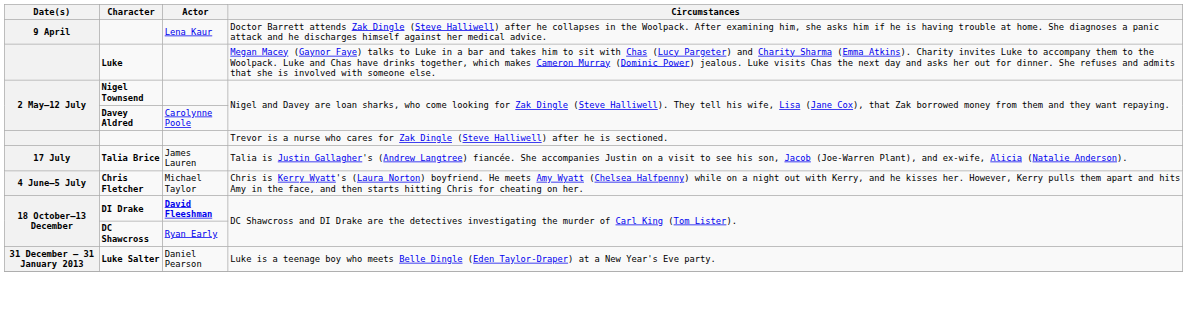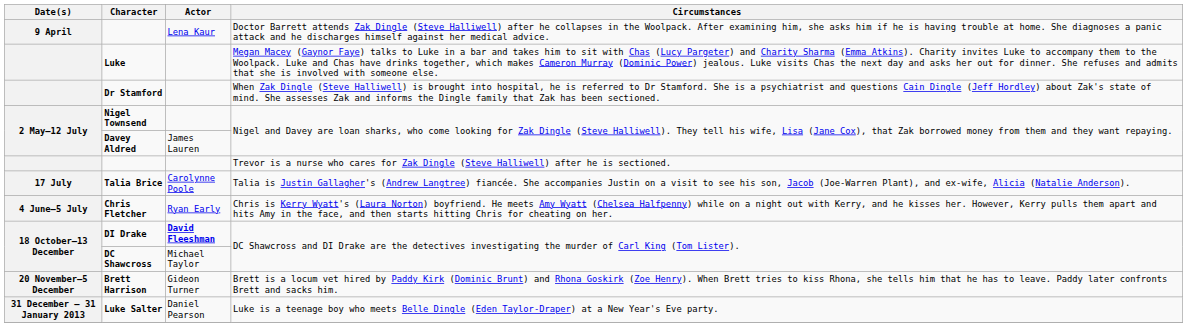 <table class="wikitable plainrowheaders" style="font-size:90%">
 <tr>
 <th scope="col">Date(s)</th>
 <th scope="col">Character</th>
 <th scope="col">Actor</th>
 <th scope="col">Circumstances</th>
 </tr>
 <tr>
 <th scope="row">9 April</th>
 <td></td>
 <td><a href='#'>Lena Kaur</a></td>
 <td>Doctor Barrett attends <a href='#'>Zak Dingle</a> (<a href='#'>Steve Halliwell</a>) after he collapses in the Woolpack. After examining him, she asks him if he is having trouble at home. She diagnoses a panic attack and he discharges himself against her medical advice.</td>
 </tr>
 <tr>
 <th scope="row"></th>
 <td><strong>Luke</strong></td>
 <td></td>
 <td><a href='#'>Megan Macey</a> (<a href='#'>Gaynor Faye</a>) talks to Luke in a bar and takes him to sit with <a href='#'>Chas</a> (<a href='#'>Lucy Pargeter</a>) and <a href='#'>Charity Sharma</a> (<a href='#'>Emma Atkins</a>). Charity invites Luke to accompany them to the Woolpack. Luke and Chas have drinks together, which makes <a href='#'>Cameron Murray</a> (<a href='#'>Dominic Power</a>) jealous. Luke visits Chas the next day and asks her out for dinner. She refuses and admits that she is involved with someone else.</td>
 </tr>
 <tr>
+<th scope="row"></th>
+<td><strong>Dr Stamford</strong></td>
+<td></td>
+<td>When <a href='#'>Zak Dingle</a> (<a href='#'>Steve Halliwell</a>) is brought into hospital, he is referred to Dr Stamford. She is a psychiatrist and questions <a href='#'>Cain Dingle</a> (<a href='#'>Jeff Hordley</a>) about Zak's state of mind. She assesses Zak and informs the Dingle family that Zak has been sectioned.</td>
+</tr>
+<tr>
 <th scope="row" rowspan="2">2 May–12 July</th>
 <td><strong>Nigel Townsend</strong></td>
 <td></td>
 <td rowspan="2">Nigel and Davey are loan sharks, who come looking for <a href='#'>Zak Dingle</a> (<a href='#'>Steve Halliwell</a>). They tell his wife, <a href='#'>Lisa</a> (<a href='#'>Jane Cox</a>), that Zak borrowed money from them and they want repaying.</td>
 </tr>
 <tr>
 <td><strong>Davey Aldred</strong></td>
-<td><a href='#'>Carolynne Poole</a></td>
+<td>James Lauren</td>
 </tr>
 <tr>
 <th scope="row"></th>
 <td></td>
 <td></td>
 <td>Trevor is a nurse who cares for <a href='#'>Zak Dingle</a> (<a href='#'>Steve Halliwell</a>) after he is sectioned.</td>
 </tr>
 <tr>
 <th scope="row">17 July</th>
 <td><strong>Talia Brice</strong></td>
-<td>James Lauren</td>
+<td><a href='#'>Carolynne Poole</a></td>
 <td>Talia is <a href='#'>Justin Gallagher</a>'s (<a href='#'>Andrew Langtree</a>) fiancée. She accompanies Justin on a visit to see his son, <a href='#'>Jacob</a> (Joe-Warren Plant), and ex-wife, <a href='#'>Alicia</a> (<a href='#'>Natalie Anderson</a>).</td>
 </tr>
 <tr>
 <th scope="row">4 June–5 July</th>
 <td><strong>Chris Fletcher</strong></td>
-<td>Michael Taylor</td>
+<td><a href='#'>Ryan Early</a></td>
 <td>Chris is <a href='#'>Kerry Wyatt</a>'s (<a href='#'>Laura Norton</a>) boyfriend. He meets <a href='#'>Amy Wyatt</a> (<a href='#'>Chelsea Halfpenny</a>) while on a night out with Kerry, and he kisses her. However, Kerry pulls them apart and hits Amy in the face, and then starts hitting Chris for cheating on her.</td>
 </tr>
 <tr>
 <th scope="row" rowspan="2">18 October–13 December</th>
 <td><strong>DI Drake</strong></td>
 <td><strong><a href='#'>David Fleeshman</a></strong></td>
 <td rowspan="2">DC Shawcross and DI Drake are the detectives investigating the murder of <a href='#'>Carl King</a> (<a href='#'>Tom Lister</a>).</td>
 </tr>
 <tr>
 <td><strong>DC Shawcross</strong></td>
-<td><a href='#'>Ryan Early</a></td>
+<td>Michael Taylor</td>
+</tr>
+<tr>
+<th scope="row">20 November–5 December</th>
+<td><strong>Brett Harrison</strong></td>
+<td>Gideon Turner</td>
+<td>Brett is a locum vet hired by <a href='#'>Paddy Kirk</a> (<a href='#'>Dominic Brunt</a>) and <a href='#'>Rhona Goskirk</a> (<a href='#'>Zoe Henry</a>). When Brett tries to kiss Rhona, she tells him that he has to leave. Paddy later confronts Brett and sacks him.</td>
 </tr>
 <tr>
 <th scope="row">31 December – 31 January 2013</th>
 <td><strong>Luke Salter</strong></td>
 <td>Daniel Pearson</td>
 <td>Luke is a teenage boy who meets <a href='#'>Belle Dingle</a> (<a href='#'>Eden Taylor-Draper</a>) at a New Year's Eve party.</td>
 </tr>
 <tr>
 </tr>
 </table>
